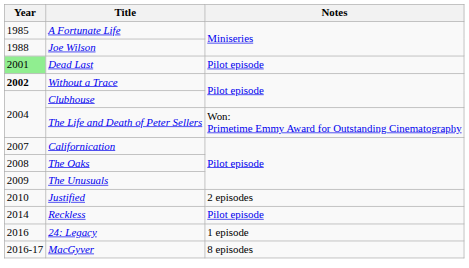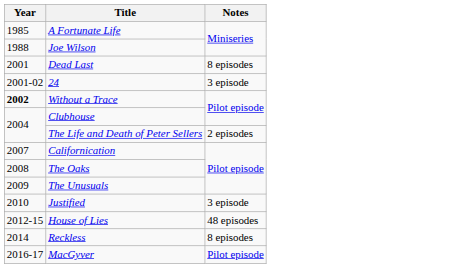 <table class="wikitable sortable">
 <tr>
 <th>Year</th>
 <th>Title</th>
 <th class="unsortable">Notes</th>
 </tr>
 <tr>
 <td>1985</td>
 <td><em><a href='#'>A Fortunate Life</a></em></td>
 <td rowspan="2"><a href='#'>Miniseries</a></td>
 </tr>
 <tr>
 <td>1988</td>
 <td><a href='#'><em>Joe Wilson</em></a></td>
 </tr>
 <tr>
-<td style="background: lightgreen;">2001</td>
+<td>2001</td>
 <td><em><a href='#'>Dead Last</a></em></td>
-<td><a href='#'>Pilot episode</a></td>
+<td>8 episodes</td>
+</tr>
+<tr>
+<td>2001-02</td>
+<td><a href='#'><em>24</em></a></td>
+<td>3 episode</td>
 </tr>
 <tr>
 <td><strong>2002</strong></td>
 <td><em><a href='#'>Without a Trace</a></em></td>
 <td rowspan="2"><a href='#'>Pilot episode</a></td>
 </tr>
 <tr>
 <td rowspan="2">2004</td>
 <td><a href='#'><em>Clubhouse</em></a></td>
 </tr>
 <tr>
 <td><em><a href='#'>The Life and Death of Peter Sellers</a></em></td>
-<td>Won:<br><a href='#'>Primetime Emmy Award for Outstanding Cinematography</a></td>
+<td>2 episodes</td>
 </tr>
 <tr>
 <td>2007</td>
 <td><a href='#'><em>Californication</em></a></td>
 <td rowspan="3"><a href='#'>Pilot episode</a></td>
 </tr>
 <tr>
 <td>2008</td>
 <td><a href='#'><em>The Oaks</em></a></td>
 </tr>
 <tr>
 <td>2009</td>
 <td><em><a href='#'>The Unusuals</a></em></td>
 </tr>
 <tr>
 <td>2010</td>
 <td><a href='#'><em>Justified</em></a></td>
-<td>2 episodes</td>
+<td>3 episode</td>
+</tr>
+<tr>
+<td>2012-15</td>
+<td><em><a href='#'>House of Lies</a></em></td>
+<td>48 episodes</td>
 </tr>
 <tr>
 <td>2014</td>
 <td><a href='#'><em>Reckless</em></a></td>
-<td><a href='#'>Pilot episode</a></td>
-</tr>
-<tr>
-<td>2016</td>
-<td><em><a href='#'>24: Legacy</a></em></td>
-<td>1 episode</td>
+<td>8 episodes</td>
 </tr>
 <tr>
 <td>2016-17</td>
 <td><a href='#'><em>MacGyver</em></a></td>
-<td>8 episodes</td>
+<td><a href='#'>Pilot episode</a></td>
 </tr>
 </table>
